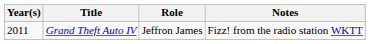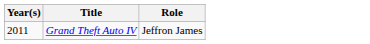 <table class="wikitable sortable">
 <tr>
 <th>Year(s)</th>
 <th>Title</th>
 <th>Role</th>
-<th class="unsortable">Notes</th>
 </tr>
 <tr>
 <td>2011</td>
 <td><em><a href='#'>Grand Theft Auto IV</a></em></td>
 <td>Jeffron James</td>
-<td>Fizz! from the radio station <a href='#'>WKTT</a></td>
 </tr>
 </table>
